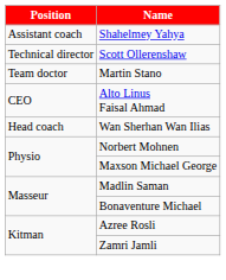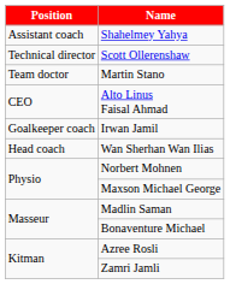 <table class="wikitable" style="font-size:95%;">
 <tr>
 <th style="background:Red; color:White;">Position</th>
 <th style="background:Red; color:White;">Name</th>
 </tr>
 <tr>
 <td>Assistant coach</td>
 <td> <a href='#'>Shahelmey Yahya</a></td>
 </tr>
 <tr>
 <td>Technical director</td>
 <td> <a href='#'>Scott Ollerenshaw</a></td>
 </tr>
 <tr>
 <td>Team doctor</td>
 <td> Martin Stano</td>
 </tr>
 <tr>
 <td>CEO</td>
 <td> <a href='#'>Alto Linus</a> <br>  Faisal Ahmad</td>
+</tr>
+<tr>
+<td>Goalkeeper coach</td>
+<td> Irwan Jamil</td>
 </tr>
 <tr>
 <td>Head coach</td>
 <td> Wan Sherhan Wan Ilias</td>
 </tr>
 <tr>
 <td rowspan=2>Physio</td>
 <td> Norbert Mohnen</td>
 </tr>
 <tr>
 <td> Maxson Michael George</td>
 </tr>
 <tr>
 <td rowspan=2>Masseur</td>
 <td> Madlin Saman</td>
 </tr>
 <tr>
 <td> Bonaventure Michael</td>
 </tr>
 <tr>
 <td rowspan=2>Kitman</td>
 <td> Azree Rosli</td>
 </tr>
 <tr>
 <td> Zamri Jamli</td>
 </tr>
 </table>
